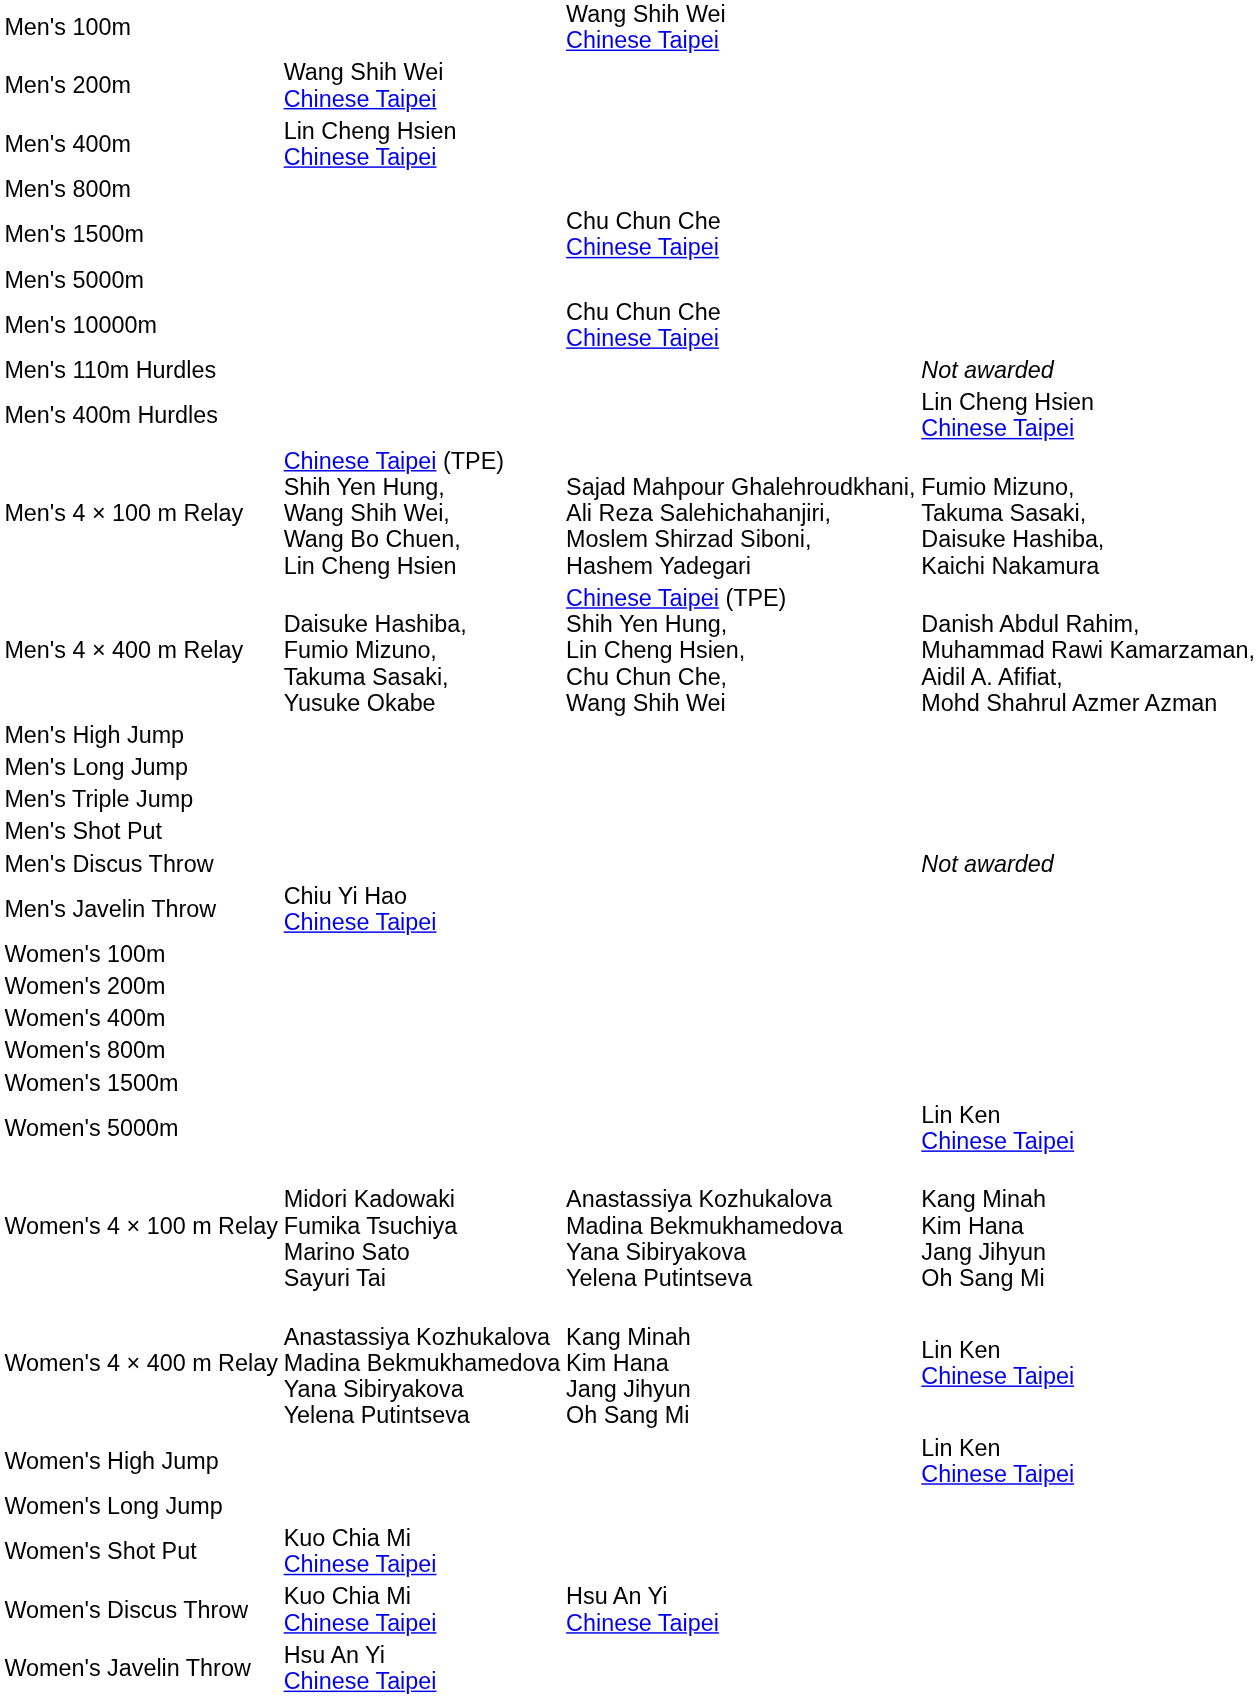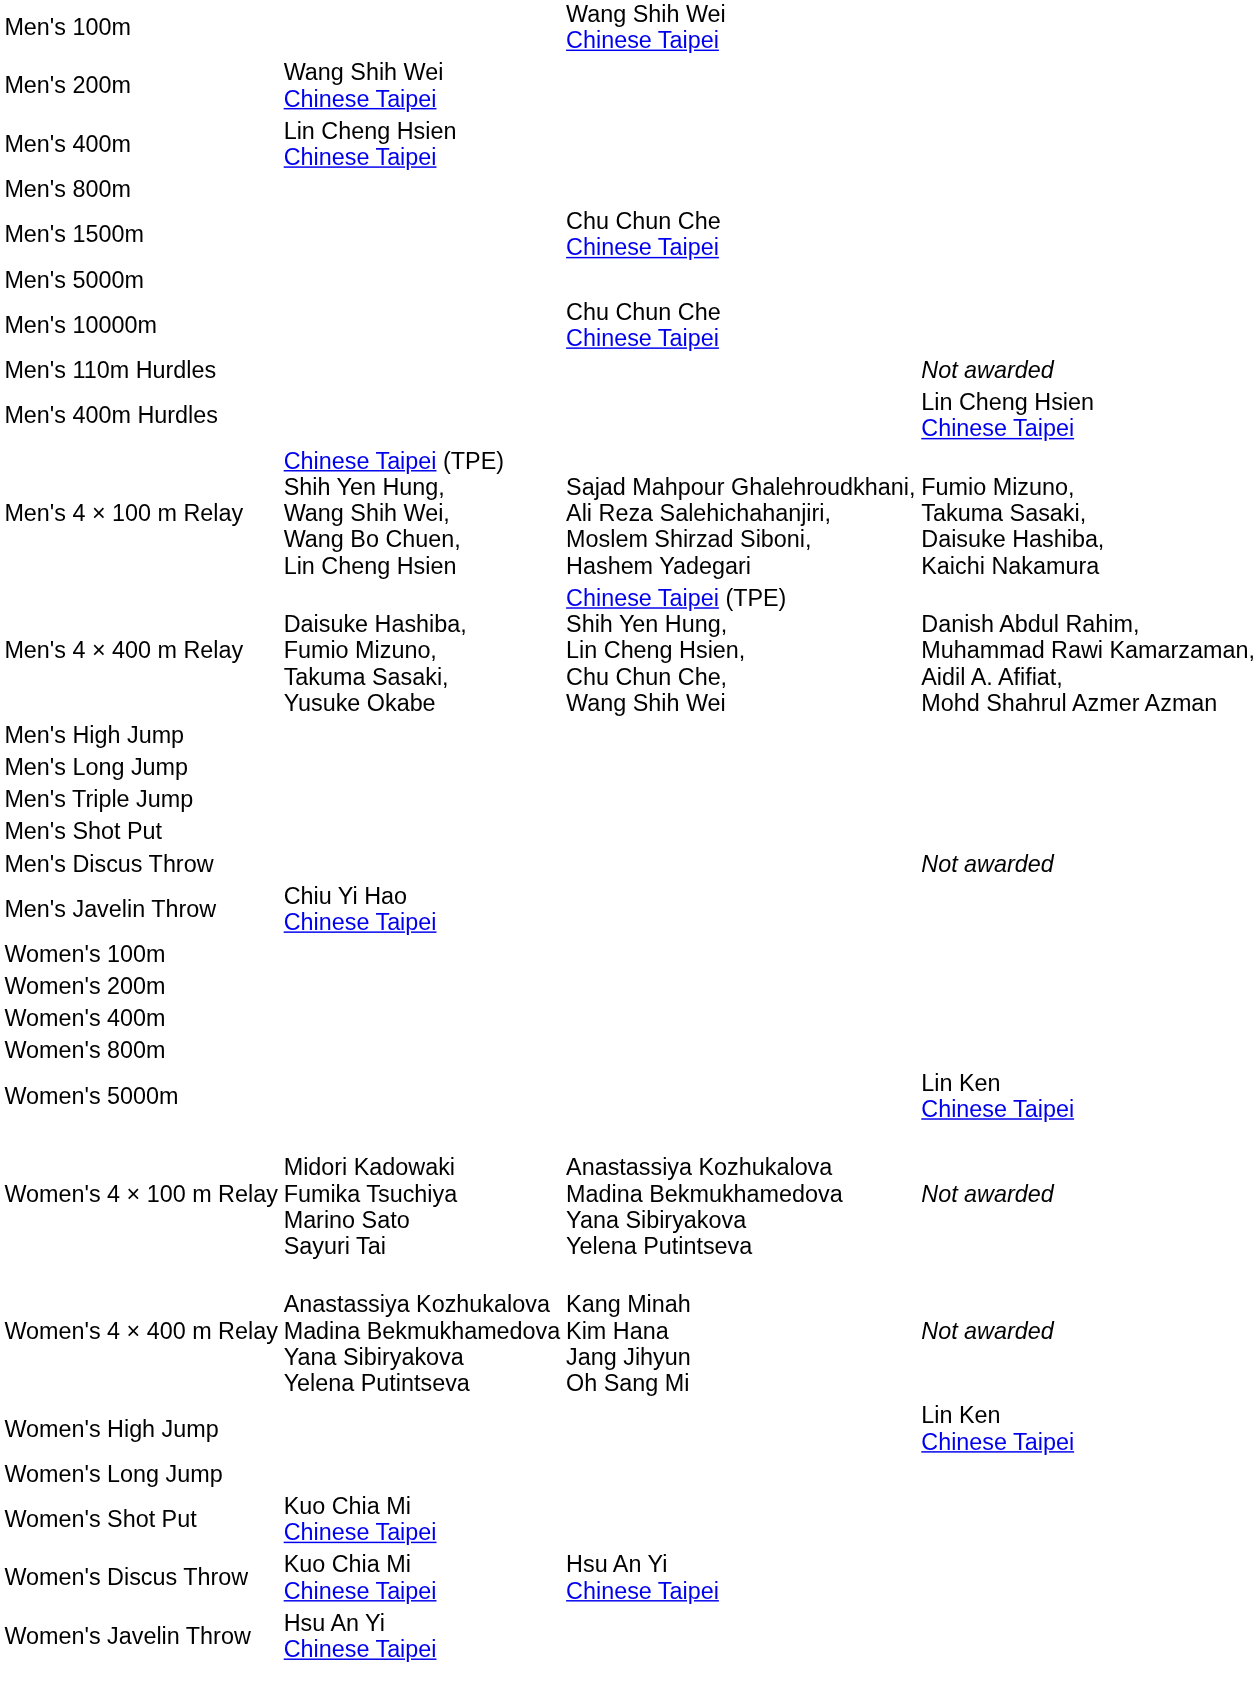 <table>
 <tr>
 <td>Men's 100m</td>
 <td></td>
 <td>Wang Shih Wei<br> <a href='#'>Chinese Taipei</a></td>
 <td></td>
 </tr>
 <tr>
 <td>Men's 200m</td>
 <td>Wang Shih Wei<br> <a href='#'>Chinese Taipei</a></td>
 <td></td>
 <td></td>
 </tr>
 <tr>
 <td>Men's 400m</td>
 <td>Lin Cheng Hsien<br> <a href='#'>Chinese Taipei</a></td>
 <td></td>
 <td></td>
 </tr>
 <tr>
 <td>Men's 800m</td>
 <td></td>
 <td></td>
 <td></td>
 </tr>
 <tr>
 <td>Men's 1500m</td>
 <td></td>
 <td>Chu Chun Che<br> <a href='#'>Chinese Taipei</a></td>
 <td></td>
 </tr>
 <tr>
 <td>Men's 5000m</td>
 <td></td>
 <td></td>
 <td></td>
 </tr>
 <tr>
 <td>Men's 10000m</td>
 <td></td>
 <td>Chu Chun Che<br> <a href='#'>Chinese Taipei</a></td>
 <td></td>
 </tr>
 <tr>
 <td>Men's 110m Hurdles</td>
 <td></td>
 <td></td>
 <td><em>Not awarded</em></td>
 </tr>
 <tr>
 <td>Men's 400m Hurdles</td>
 <td></td>
 <td></td>
 <td>Lin Cheng Hsien<br> <a href='#'>Chinese Taipei</a></td>
 </tr>
 <tr>
 <td>Men's 4 × 100 m Relay</td>
 <td> <a href='#'>Chinese Taipei</a> <span>(TPE)</span><br>Shih Yen Hung,<br>Wang Shih Wei,<br>Wang Bo Chuen,<br>Lin Cheng Hsien</td>
 <td><br>Sajad Mahpour Ghalehroudkhani,<br>Ali Reza Salehichahanjiri,<br>Moslem Shirzad Siboni,<br>Hashem Yadegari</td>
 <td><br>Fumio Mizuno,<br>Takuma Sasaki,<br>Daisuke Hashiba,<br>Kaichi Nakamura</td>
 </tr>
 <tr>
 <td>Men's 4 × 400 m Relay</td>
 <td><br>Daisuke Hashiba,<br>Fumio Mizuno,<br>Takuma Sasaki,<br>Yusuke Okabe</td>
 <td> <a href='#'>Chinese Taipei</a> <span>(TPE)</span><br>Shih Yen Hung,<br>Lin Cheng Hsien,<br>Chu Chun Che,<br>Wang Shih Wei</td>
 <td><br>Danish Abdul Rahim,<br>Muhammad Rawi Kamarzaman,<br>Aidil A. Afifiat,<br>Mohd Shahrul Azmer Azman</td>
 </tr>
 <tr>
 <td>Men's High Jump</td>
 <td></td>
 <td></td>
 <td></td>
 </tr>
 <tr>
 <td>Men's Long Jump</td>
 <td></td>
 <td></td>
 <td></td>
 </tr>
 <tr>
 <td>Men's Triple Jump</td>
 <td></td>
 <td></td>
 <td></td>
 </tr>
 <tr>
 <td>Men's Shot Put</td>
 <td></td>
 <td></td>
 <td></td>
 </tr>
 <tr>
 <td>Men's Discus Throw</td>
 <td></td>
 <td></td>
 <td><em>Not awarded</em></td>
 </tr>
 <tr>
 <td>Men's Javelin Throw</td>
 <td>Chiu Yi Hao<br> <a href='#'>Chinese Taipei</a></td>
 <td></td>
 <td></td>
 </tr>
 <tr>
 <td>Women's 100m</td>
 <td></td>
 <td></td>
 <td></td>
 </tr>
 <tr>
 <td>Women's 200m</td>
 <td></td>
 <td></td>
 <td></td>
 </tr>
 <tr>
 <td>Women's 400m</td>
 <td></td>
 <td></td>
 <td></td>
 </tr>
 <tr>
 <td>Women's 800m</td>
 <td></td>
 <td></td>
 <td></td>
 </tr>
 <tr>
-<td>Women's 1500m</td>
-<td></td>
-<td></td>
-<td></td>
-</tr>
-<tr>
 <td>Women's 5000m</td>
 <td></td>
 <td></td>
 <td>Lin Ken<br> <a href='#'>Chinese Taipei</a></td>
 </tr>
 <tr>
 <td>Women's 4 × 100 m Relay</td>
 <td><br>Midori Kadowaki<br>Fumika Tsuchiya<br>Marino Sato<br>Sayuri Tai</td>
 <td><br>Anastassiya Kozhukalova<br>Madina Bekmukhamedova<br>Yana Sibiryakova<br>Yelena Putintseva</td>
-<td><br>Kang Minah<br>Kim Hana<br>Jang Jihyun<br>Oh Sang Mi</td>
+<td><em>Not awarded</em></td>
 </tr>
 <tr>
 <td>Women's 4 × 400 m Relay</td>
 <td><br>Anastassiya Kozhukalova<br>Madina Bekmukhamedova<br>Yana Sibiryakova<br>Yelena Putintseva</td>
 <td><br>Kang Minah<br>Kim Hana<br>Jang Jihyun<br>Oh Sang Mi</td>
-<td>Lin Ken<br> <a href='#'>Chinese Taipei</a></td>
+<td><em>Not awarded</em></td>
 </tr>
 <tr>
 <td>Women's High Jump</td>
 <td></td>
 <td></td>
 <td>Lin Ken<br> <a href='#'>Chinese Taipei</a></td>
 </tr>
 <tr>
 <td>Women's Long Jump</td>
 <td></td>
 <td></td>
 <td></td>
 </tr>
 <tr>
 <td>Women's Shot Put</td>
 <td>Kuo Chia Mi<br> <a href='#'>Chinese Taipei</a></td>
 <td></td>
 <td></td>
 </tr>
 <tr>
 <td>Women's Discus Throw</td>
 <td>Kuo Chia Mi<br> <a href='#'>Chinese Taipei</a></td>
 <td>Hsu An Yi<br> <a href='#'>Chinese Taipei</a></td>
 <td></td>
 </tr>
 <tr>
 <td>Women's Javelin Throw</td>
 <td>Hsu An Yi<br> <a href='#'>Chinese Taipei</a></td>
 <td></td>
 <td></td>
 </tr>
 </table>
